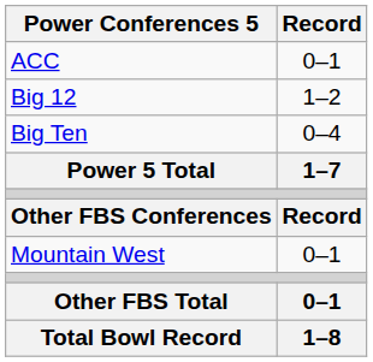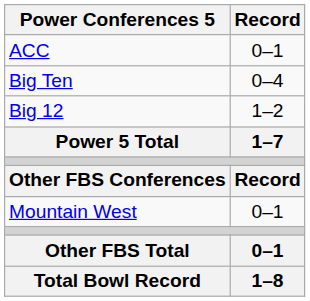 <table class="wikitable">
 <tr>
 <th>Power Conferences 5</th>
 <th>Record</th>
 </tr>
 <tr>
 <td><a href='#'>ACC</a></td>
 <td align=center>0–1</td>
 </tr>
 <tr>
+<td><a href='#'>Big Ten</a></td>
+<td align=center>0–4</td>
+</tr>
+<tr>
 <td><a href='#'>Big 12</a></td>
 <td align=center>1–2</td>
-</tr>
-<tr>
-<td><a href='#'>Big Ten</a></td>
-<td align=center>0–4</td>
 </tr>
 <tr>
 <th>Power 5 Total</th>
 <th>1–7</th>
 </tr>
 <tr>
 <th colspan="2" style="background:lightgrey;"></th>
 </tr>
 <tr>
 <th>Other FBS Conferences</th>
 <th>Record</th>
 </tr>
 <tr>
 <td><a href='#'>Mountain West</a></td>
 <td align=center>0–1</td>
 </tr>
 <tr>
 <th colspan="2" style="background:lightgrey;"></th>
 </tr>
 <tr>
 <th>Other FBS Total</th>
 <th>0–1</th>
 </tr>
 <tr>
 <th>Total Bowl Record</th>
 <th>1–8</th>
 </tr>
 </table>
